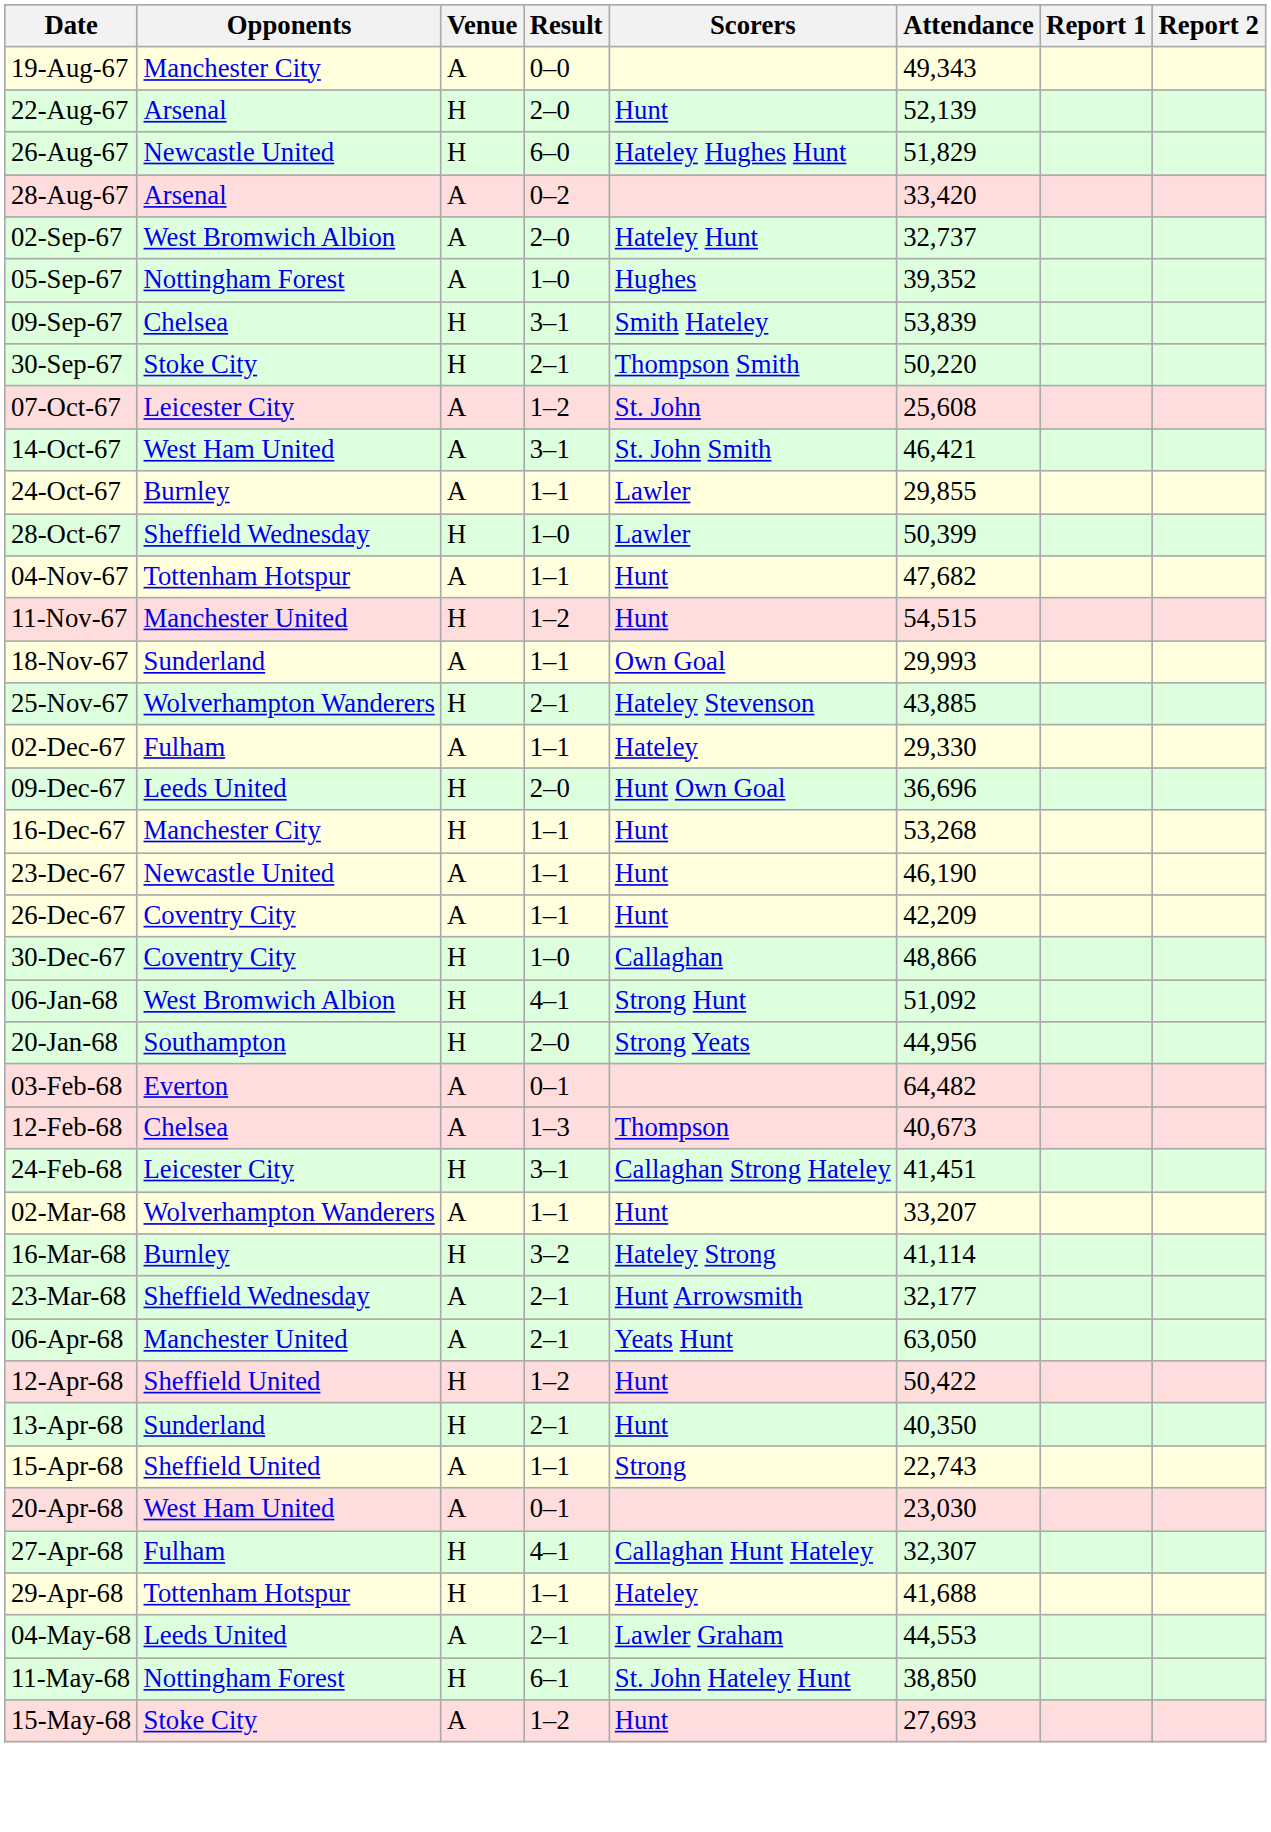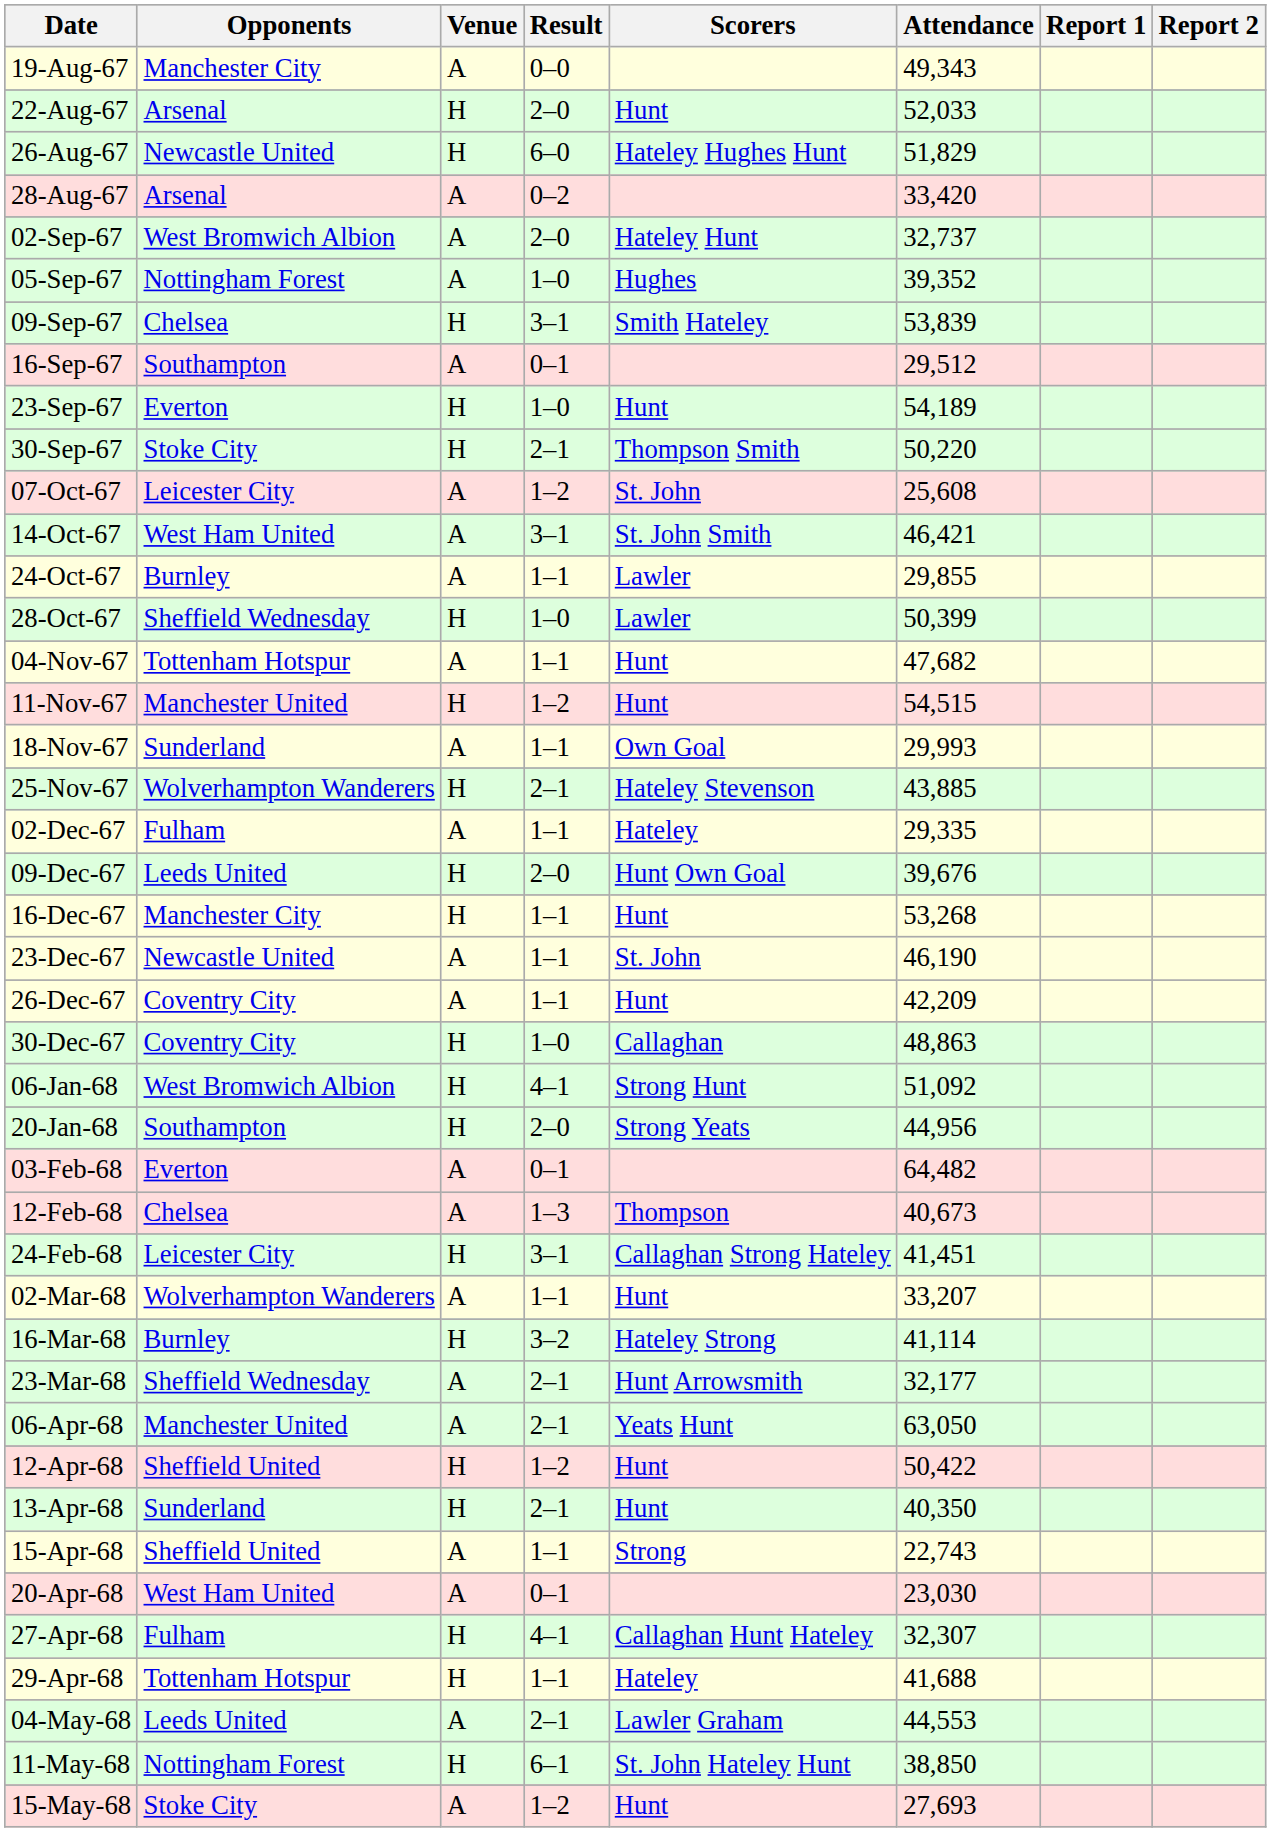 <table class=wikitable>
 <tr>
 <th>Date</th>
 <th>Opponents</th>
 <th>Venue</th>
 <th>Result</th>
 <th>Scorers</th>
 <th>Attendance</th>
 <th>Report 1</th>
 <th>Report 2</th>
 </tr>
 <tr bgcolor="#ffffdd">
 <td>19-Aug-67</td>
 <td><a href='#'>Manchester City</a></td>
 <td>A</td>
 <td>0–0</td>
 <td></td>
 <td>49,343</td>
 <td></td>
 <td></td>
 </tr>
 <tr bgcolor="#ddffdd">
 <td>22-Aug-67</td>
 <td><a href='#'>Arsenal</a></td>
 <td>H</td>
 <td>2–0</td>
 <td><a href='#'>Hunt</a> </td>
-<td>52,139</td>
+<td>52,033</td>
 <td></td>
 <td></td>
 </tr>
 <tr bgcolor="#ddffdd">
 <td>26-Aug-67</td>
 <td><a href='#'>Newcastle United</a></td>
 <td>H</td>
 <td>6–0</td>
 <td><a href='#'>Hateley</a>  <a href='#'>Hughes</a>  <a href='#'>Hunt</a> </td>
 <td>51,829</td>
 <td></td>
 <td></td>
 </tr>
 <tr bgcolor="#ffdddd">
 <td>28-Aug-67</td>
 <td><a href='#'>Arsenal</a></td>
 <td>A</td>
 <td>0–2</td>
 <td></td>
 <td>33,420</td>
 <td></td>
 <td></td>
 </tr>
 <tr bgcolor="#ddffdd">
 <td>02-Sep-67</td>
 <td><a href='#'>West Bromwich Albion</a></td>
 <td>A</td>
 <td>2–0</td>
 <td><a href='#'>Hateley</a>  <a href='#'>Hunt</a> </td>
 <td>32,737</td>
 <td></td>
 <td></td>
 </tr>
 <tr bgcolor="#ddffdd">
 <td>05-Sep-67</td>
 <td><a href='#'>Nottingham Forest</a></td>
 <td>A</td>
 <td>1–0</td>
 <td><a href='#'>Hughes</a> </td>
 <td>39,352</td>
 <td></td>
 <td></td>
 </tr>
 <tr bgcolor="#ddffdd">
 <td>09-Sep-67</td>
 <td><a href='#'>Chelsea</a></td>
 <td>H</td>
 <td>3–1</td>
 <td><a href='#'>Smith</a>  <a href='#'>Hateley</a> </td>
 <td>53,839</td>
+<td></td>
+<td></td>
+</tr>
+<tr bgcolor="#ffdddd">
+<td>16-Sep-67</td>
+<td><a href='#'>Southampton</a></td>
+<td>A</td>
+<td>0–1</td>
+<td></td>
+<td>29,512</td>
+<td></td>
+<td></td>
+</tr>
+<tr bgcolor="#ddffdd">
+<td>23-Sep-67</td>
+<td><a href='#'>Everton</a></td>
+<td>H</td>
+<td>1–0</td>
+<td><a href='#'>Hunt</a> </td>
+<td>54,189</td>
 <td></td>
 <td></td>
 </tr>
 <tr bgcolor="#ddffdd">
 <td>30-Sep-67</td>
 <td><a href='#'>Stoke City</a></td>
 <td>H</td>
 <td>2–1</td>
 <td><a href='#'>Thompson</a>  <a href='#'>Smith</a> </td>
 <td>50,220</td>
 <td></td>
 <td></td>
 </tr>
 <tr bgcolor="#ffdddd">
 <td>07-Oct-67</td>
 <td><a href='#'>Leicester City</a></td>
 <td>A</td>
 <td>1–2</td>
 <td><a href='#'>St. John</a> </td>
 <td>25,608</td>
 <td></td>
 <td></td>
 </tr>
 <tr bgcolor="#ddffdd">
 <td>14-Oct-67</td>
 <td><a href='#'>West Ham United</a></td>
 <td>A</td>
 <td>3–1</td>
 <td><a href='#'>St. John</a>  <a href='#'>Smith</a> </td>
 <td>46,421</td>
 <td></td>
 <td></td>
 </tr>
 <tr bgcolor="#ffffdd">
 <td>24-Oct-67</td>
 <td><a href='#'>Burnley</a></td>
 <td>A</td>
 <td>1–1</td>
 <td><a href='#'>Lawler</a> </td>
 <td>29,855</td>
 <td></td>
 <td></td>
 </tr>
 <tr bgcolor="#ddffdd">
 <td>28-Oct-67</td>
 <td><a href='#'>Sheffield Wednesday</a></td>
 <td>H</td>
 <td>1–0</td>
 <td><a href='#'>Lawler</a> </td>
 <td>50,399</td>
 <td></td>
 <td></td>
 </tr>
 <tr bgcolor="#ffffdd">
 <td>04-Nov-67</td>
 <td><a href='#'>Tottenham Hotspur</a></td>
 <td>A</td>
 <td>1–1</td>
 <td><a href='#'>Hunt</a> </td>
 <td>47,682</td>
 <td></td>
 <td></td>
 </tr>
 <tr bgcolor="#ffdddd">
 <td>11-Nov-67</td>
 <td><a href='#'>Manchester United</a></td>
 <td>H</td>
 <td>1–2</td>
 <td><a href='#'>Hunt</a> </td>
 <td>54,515</td>
 <td></td>
 <td></td>
 </tr>
 <tr bgcolor="#ffffdd">
 <td>18-Nov-67</td>
 <td><a href='#'>Sunderland</a></td>
 <td>A</td>
 <td>1–1</td>
 <td><a href='#'>Own Goal</a> </td>
 <td>29,993</td>
 <td></td>
 <td></td>
 </tr>
 <tr bgcolor="#ddffdd">
 <td>25-Nov-67</td>
 <td><a href='#'>Wolverhampton Wanderers</a></td>
 <td>H</td>
 <td>2–1</td>
 <td><a href='#'>Hateley</a>  <a href='#'>Stevenson</a> </td>
 <td>43,885</td>
 <td></td>
 <td></td>
 </tr>
 <tr bgcolor="#ffffdd">
 <td>02-Dec-67</td>
 <td><a href='#'>Fulham</a></td>
 <td>A</td>
 <td>1–1</td>
 <td><a href='#'>Hateley</a> </td>
-<td>29,330</td>
+<td>29,335</td>
 <td></td>
 <td></td>
 </tr>
 <tr bgcolor="#ddffdd">
 <td>09-Dec-67</td>
 <td><a href='#'>Leeds United</a></td>
 <td>H</td>
 <td>2–0</td>
 <td><a href='#'>Hunt</a>  <a href='#'>Own Goal</a> </td>
-<td>36,696</td>
+<td>39,676</td>
 <td></td>
 <td></td>
 </tr>
 <tr bgcolor="#ffffdd">
 <td>16-Dec-67</td>
 <td><a href='#'>Manchester City</a></td>
 <td>H</td>
 <td>1–1</td>
 <td><a href='#'>Hunt</a> </td>
 <td>53,268</td>
 <td></td>
 <td></td>
 </tr>
 <tr bgcolor="#ffffdd">
 <td>23-Dec-67</td>
 <td><a href='#'>Newcastle United</a></td>
 <td>A</td>
 <td>1–1</td>
-<td><a href='#'>Hunt</a> </td>
+<td><a href='#'>St. John</a> </td>
 <td>46,190</td>
 <td></td>
 <td></td>
 </tr>
 <tr bgcolor="#ffffdd">
 <td>26-Dec-67</td>
 <td><a href='#'>Coventry City</a></td>
 <td>A</td>
 <td>1–1</td>
 <td><a href='#'>Hunt</a> </td>
 <td>42,209</td>
 <td></td>
 <td></td>
 </tr>
 <tr bgcolor="#ddffdd">
 <td>30-Dec-67</td>
 <td><a href='#'>Coventry City</a></td>
 <td>H</td>
 <td>1–0</td>
 <td><a href='#'>Callaghan</a> </td>
-<td>48,866</td>
+<td>48,863</td>
 <td></td>
 <td></td>
 </tr>
 <tr bgcolor="#ddffdd">
 <td>06-Jan-68</td>
 <td><a href='#'>West Bromwich Albion</a></td>
 <td>H</td>
 <td>4–1</td>
 <td><a href='#'>Strong</a>  <a href='#'>Hunt</a> </td>
 <td>51,092</td>
 <td></td>
 <td></td>
 </tr>
 <tr bgcolor="#ddffdd">
 <td>20-Jan-68</td>
 <td><a href='#'>Southampton</a></td>
 <td>H</td>
 <td>2–0</td>
 <td><a href='#'>Strong</a>  <a href='#'>Yeats</a> </td>
 <td>44,956</td>
 <td></td>
 <td></td>
 </tr>
 <tr bgcolor="#ffdddd">
 <td>03-Feb-68</td>
 <td><a href='#'>Everton</a></td>
 <td>A</td>
 <td>0–1</td>
 <td></td>
 <td>64,482</td>
 <td></td>
 <td></td>
 </tr>
 <tr bgcolor="#ffdddd">
 <td>12-Feb-68</td>
 <td><a href='#'>Chelsea</a></td>
 <td>A</td>
 <td>1–3</td>
 <td><a href='#'>Thompson</a> </td>
 <td>40,673</td>
 <td></td>
 <td></td>
 </tr>
 <tr bgcolor="#ddffdd">
 <td>24-Feb-68</td>
 <td><a href='#'>Leicester City</a></td>
 <td>H</td>
 <td>3–1</td>
 <td><a href='#'>Callaghan</a>  <a href='#'>Strong</a>  <a href='#'>Hateley</a> </td>
 <td>41,451</td>
 <td></td>
 <td></td>
 </tr>
 <tr bgcolor="#ffffdd">
 <td>02-Mar-68</td>
 <td><a href='#'>Wolverhampton Wanderers</a></td>
 <td>A</td>
 <td>1–1</td>
 <td><a href='#'>Hunt</a> </td>
 <td>33,207</td>
 <td></td>
 <td></td>
 </tr>
 <tr bgcolor="#ddffdd">
 <td>16-Mar-68</td>
 <td><a href='#'>Burnley</a></td>
 <td>H</td>
 <td>3–2</td>
 <td><a href='#'>Hateley</a>  <a href='#'>Strong</a> </td>
 <td>41,114</td>
 <td></td>
 <td></td>
 </tr>
 <tr bgcolor="#ddffdd">
 <td>23-Mar-68</td>
 <td><a href='#'>Sheffield Wednesday</a></td>
 <td>A</td>
 <td>2–1</td>
 <td><a href='#'>Hunt</a>  <a href='#'>Arrowsmith</a> </td>
 <td>32,177</td>
 <td></td>
 <td></td>
 </tr>
 <tr bgcolor="#ddffdd">
 <td>06-Apr-68</td>
 <td><a href='#'>Manchester United</a></td>
 <td>A</td>
 <td>2–1</td>
 <td><a href='#'>Yeats</a>  <a href='#'>Hunt</a> </td>
 <td>63,050</td>
 <td></td>
 <td></td>
 </tr>
 <tr bgcolor="#ffdddd">
 <td>12-Apr-68</td>
 <td><a href='#'>Sheffield United</a></td>
 <td>H</td>
 <td>1–2</td>
 <td><a href='#'>Hunt</a> </td>
 <td>50,422</td>
 <td></td>
 <td></td>
 </tr>
 <tr bgcolor="#ddffdd">
 <td>13-Apr-68</td>
 <td><a href='#'>Sunderland</a></td>
 <td>H</td>
 <td>2–1</td>
 <td><a href='#'>Hunt</a> </td>
 <td>40,350</td>
 <td></td>
 <td></td>
 </tr>
 <tr bgcolor="#ffffdd">
 <td>15-Apr-68</td>
 <td><a href='#'>Sheffield United</a></td>
 <td>A</td>
 <td>1–1</td>
 <td><a href='#'>Strong</a> </td>
 <td>22,743</td>
 <td></td>
 <td></td>
 </tr>
 <tr bgcolor="#ffdddd">
 <td>20-Apr-68</td>
 <td><a href='#'>West Ham United</a></td>
 <td>A</td>
 <td>0–1</td>
 <td></td>
 <td>23,030</td>
 <td></td>
 <td></td>
 </tr>
 <tr bgcolor="#ddffdd">
 <td>27-Apr-68</td>
 <td><a href='#'>Fulham</a></td>
 <td>H</td>
 <td>4–1</td>
 <td><a href='#'>Callaghan</a>  <a href='#'>Hunt</a>  <a href='#'>Hateley</a> </td>
 <td>32,307</td>
 <td></td>
 <td></td>
 </tr>
 <tr bgcolor="#ffffdd">
 <td>29-Apr-68</td>
 <td><a href='#'>Tottenham Hotspur</a></td>
 <td>H</td>
 <td>1–1</td>
 <td><a href='#'>Hateley</a> </td>
 <td>41,688</td>
 <td></td>
 <td></td>
 </tr>
 <tr bgcolor="#ddffdd">
 <td>04-May-68</td>
 <td><a href='#'>Leeds United</a></td>
 <td>A</td>
 <td>2–1</td>
 <td><a href='#'>Lawler</a>  <a href='#'>Graham</a> </td>
 <td>44,553</td>
 <td></td>
 <td></td>
 </tr>
 <tr bgcolor="#ddffdd">
 <td>11-May-68</td>
 <td><a href='#'>Nottingham Forest</a></td>
 <td>H</td>
 <td>6–1</td>
 <td><a href='#'>St. John</a>  <a href='#'>Hateley</a>  <a href='#'>Hunt</a> </td>
 <td>38,850</td>
 <td></td>
 <td></td>
 </tr>
 <tr bgcolor="#ffdddd">
 <td>15-May-68</td>
 <td><a href='#'>Stoke City</a></td>
 <td>A</td>
 <td>1–2</td>
 <td><a href='#'>Hunt</a> </td>
 <td>27,693</td>
 <td></td>
 <td></td>
 </tr>
 </table>
